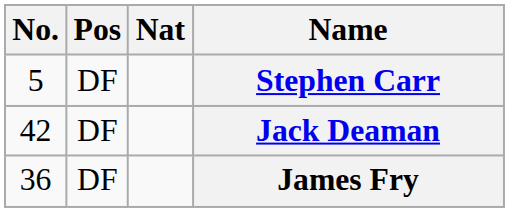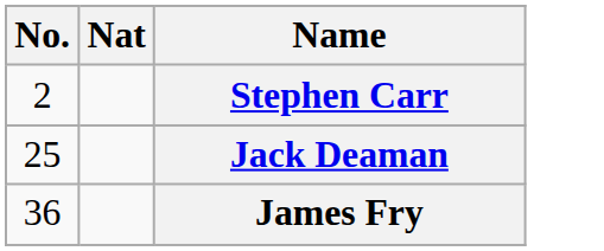 <table class="wikitable plainrowheaders" style="text-align:center">
 <tr>
 <th scope="col">No.</th>
-<th scope="col">Pos</th>
 <th scope="col">Nat</th>
 <th width="150" scope="col">Name</th>
 </tr>
 <tr>
-<td>5</td>
-<td>DF</td>
+<td>2</td>
 <td align="left"></td>
 <th scope="row"><a href='#'>Stephen Carr</a></th>
 </tr>
 <tr>
-<td>42</td>
-<td>DF</td>
+<td>25</td>
 <td align="left"></td>
 <th scope="row"><a href='#'>Jack Deaman</a></th>
 </tr>
 <tr>
 <td>36</td>
-<td>DF</td>
 <td align="left"></td>
 <th scope="row">James Fry</th>
 </tr>
 </table>
